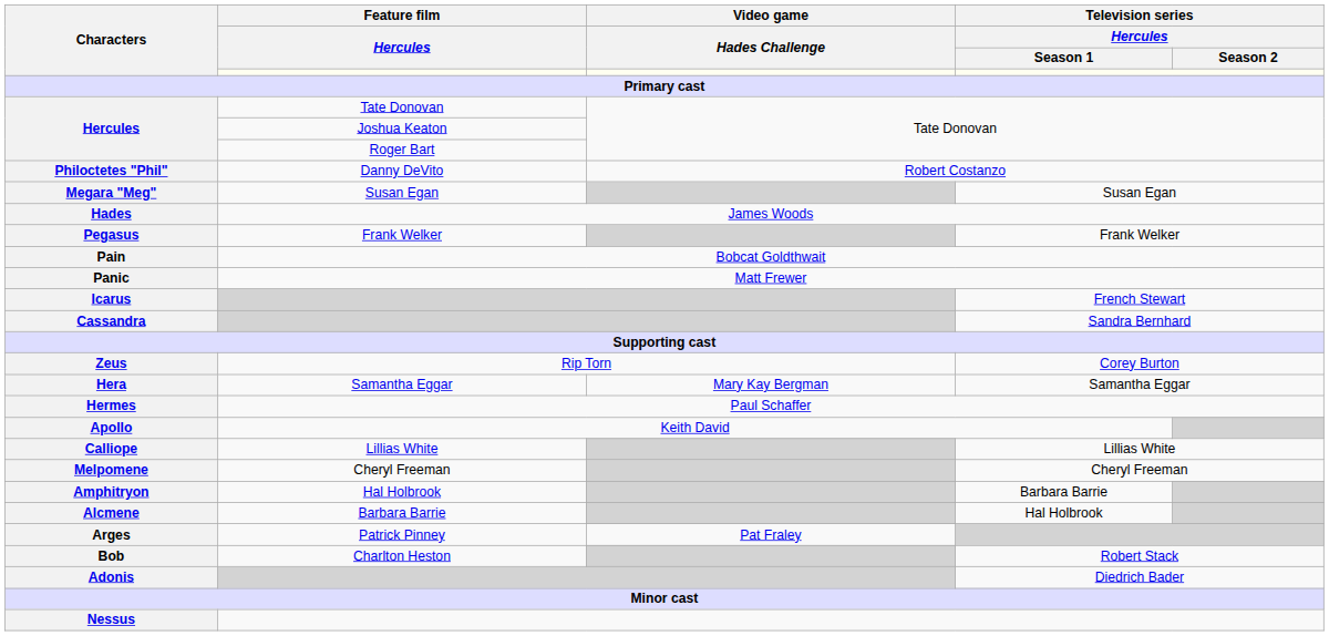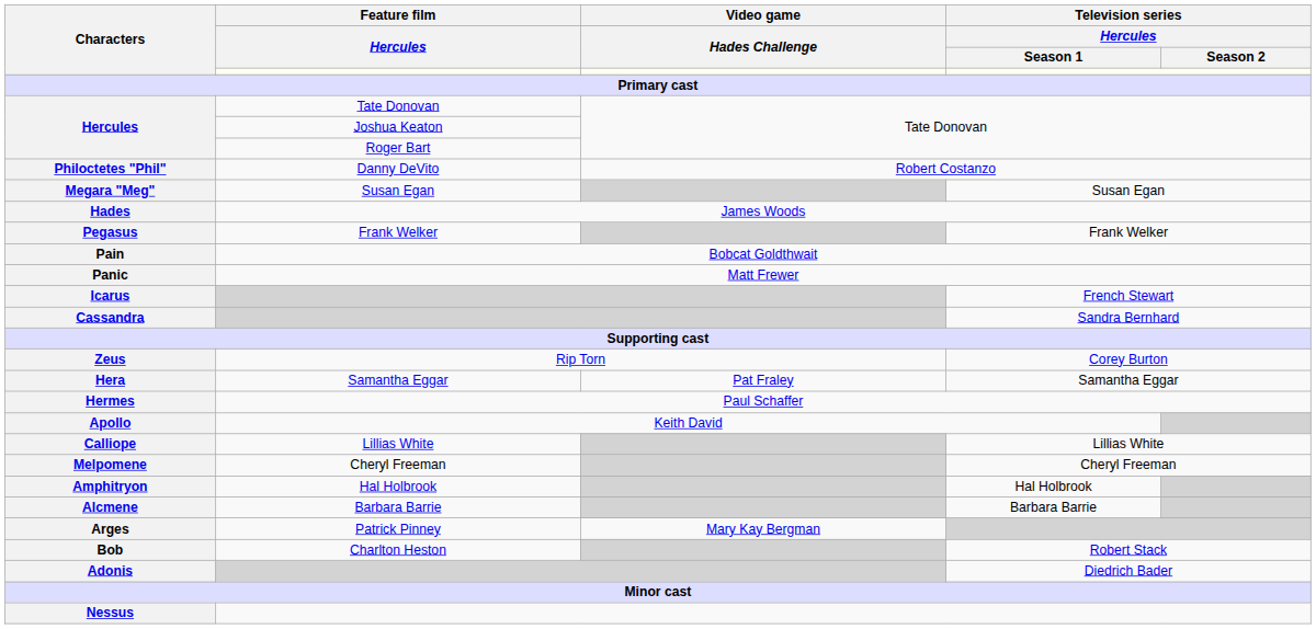 <table class="wikitable"  style="text-align:center; width:99%;">
 <tr>
 <th rowspan="4" style="width:15%;">Characters</th>
 <th style="text-align:center;">Feature film</th>
 <th style="text-align:center;">Video game</th>
 <th colspan="2" style="text-align:center;">Television series</th>
 </tr>
 <tr>
 <th rowspan="2" style="width:26%;"><em><a href='#'>Hercules</a></em></th>
 <th rowspan="2" style="width:26%;"><em>Hades Challenge</em></th>
 <th colspan="2" style="width:26%;"><em><a href='#'>Hercules</a></em></th>
 </tr>
 <tr>
 <th>Season 1</th>
 <th>Season 2</th>
 </tr>
 <tr>
 <td style="background:ivory;"></td>
 <td style="background:ivory;"></td>
 <td colspan="2" style="background:ivory;"></td>
 </tr>
 <tr>
 <th colspan="8" style="background-color:#ddf;">Primary cast</th>
 </tr>
 <tr>
 <th rowspan="3"><a href='#'>Hercules</a></th>
 <td><a href='#'>Tate Donovan</a></td>
 <td colspan="3" rowspan="3">Tate Donovan</td>
 </tr>
 <tr>
 <td><a href='#'>Joshua Keaton</a></td>
 </tr>
 <tr>
 <td><a href='#'>Roger Bart</a></td>
 </tr>
 <tr>
 <th><a href='#'>Philoctetes "Phil"</a></th>
 <td><a href='#'>Danny DeVito</a></td>
 <td colspan="3"><a href='#'>Robert Costanzo</a></td>
 </tr>
 <tr>
 <th><a href='#'>Megara "Meg"</a></th>
 <td><a href='#'>Susan Egan</a></td>
 <td style="background:lightgrey;"></td>
 <td colspan="2">Susan Egan</td>
 </tr>
 <tr>
 <th><a href='#'>Hades</a></th>
 <td colspan="4"><a href='#'>James Woods</a></td>
 </tr>
 <tr>
 <th><a href='#'>Pegasus</a></th>
 <td><a href='#'>Frank Welker</a></td>
 <td style="background:lightgrey;"></td>
 <td colspan="2">Frank Welker</td>
 </tr>
 <tr>
 <th>Pain</th>
 <td colspan="4"><a href='#'>Bobcat Goldthwait</a></td>
 </tr>
 <tr>
 <th>Panic</th>
 <td colspan="4"><a href='#'>Matt Frewer</a></td>
 </tr>
 <tr>
 <th><a href='#'>Icarus</a></th>
 <td colspan="2" style="background:lightgrey;"></td>
 <td colspan="2"><a href='#'>French Stewart</a></td>
 </tr>
 <tr>
 <th><a href='#'>Cassandra</a></th>
 <td colspan="2" style="background:lightgrey;"></td>
 <td colspan="2"><a href='#'>Sandra Bernhard</a></td>
 </tr>
 <tr>
 <th colspan="8" style="background-color:#ddf;">Supporting cast</th>
 </tr>
 <tr>
 <th><a href='#'>Zeus</a></th>
 <td colspan="2"><a href='#'>Rip Torn</a></td>
 <td colspan="2"><a href='#'>Corey Burton</a></td>
 </tr>
 <tr>
 <th><a href='#'>Hera</a></th>
 <td><a href='#'>Samantha Eggar</a></td>
-<td><a href='#'>Mary Kay Bergman</a></td>
+<td><a href='#'>Pat Fraley</a></td>
 <td colspan="2">Samantha Eggar</td>
 </tr>
 <tr>
 <th><a href='#'>Hermes</a></th>
 <td colspan="4"><a href='#'>Paul Schaffer</a></td>
 </tr>
 <tr>
 <th><a href='#'>Apollo</a></th>
 <td colspan="3"><a href='#'>Keith David</a></td>
 <td style="background:lightgrey;"></td>
 </tr>
 <tr>
 <th><a href='#'>Calliope</a></th>
 <td><a href='#'>Lillias White</a></td>
 <td style="background:lightgrey;"></td>
 <td colspan="2">Lillias White</td>
 </tr>
 <tr>
 <th><a href='#'>Melpomene</a></th>
 <td>Cheryl Freeman</td>
 <td style="background:lightgrey;"></td>
 <td colspan="2">Cheryl Freeman</td>
 </tr>
 <tr>
 <th><a href='#'>Amphitryon</a></th>
 <td><a href='#'>Hal Holbrook</a></td>
 <td style="background:lightgrey;"></td>
-<td>Barbara Barrie</td>
+<td>Hal Holbrook</td>
 <td style="background:lightgrey;"></td>
 </tr>
 <tr>
 <th><a href='#'>Alcmene</a></th>
 <td><a href='#'>Barbara Barrie</a></td>
 <td style="background:lightgrey;"></td>
-<td>Hal Holbrook</td>
+<td>Barbara Barrie</td>
 <td style="background:lightgrey;"></td>
 </tr>
 <tr>
 <th>Arges</th>
 <td><a href='#'>Patrick Pinney</a></td>
-<td><a href='#'>Pat Fraley</a></td>
+<td><a href='#'>Mary Kay Bergman</a></td>
 <td colspan="2" style="background:lightgrey;"></td>
 </tr>
 <tr>
 <th>Bob</th>
 <td><a href='#'>Charlton Heston</a></td>
 <td style="background:lightgrey;"></td>
 <td colspan="2"><a href='#'>Robert Stack</a></td>
 </tr>
 <tr>
 <th><a href='#'>Adonis</a></th>
 <td colspan="2" style="background:lightgrey;"></td>
 <td colspan="2"><a href='#'>Diedrich Bader</a></td>
 </tr>
 <tr>
 <th colspan="8" style="background-color:#ddf;">Minor cast</th>
 </tr>
 <tr>
 <th><a href='#'>Nessus</a></th>
 </tr>
 </table>
